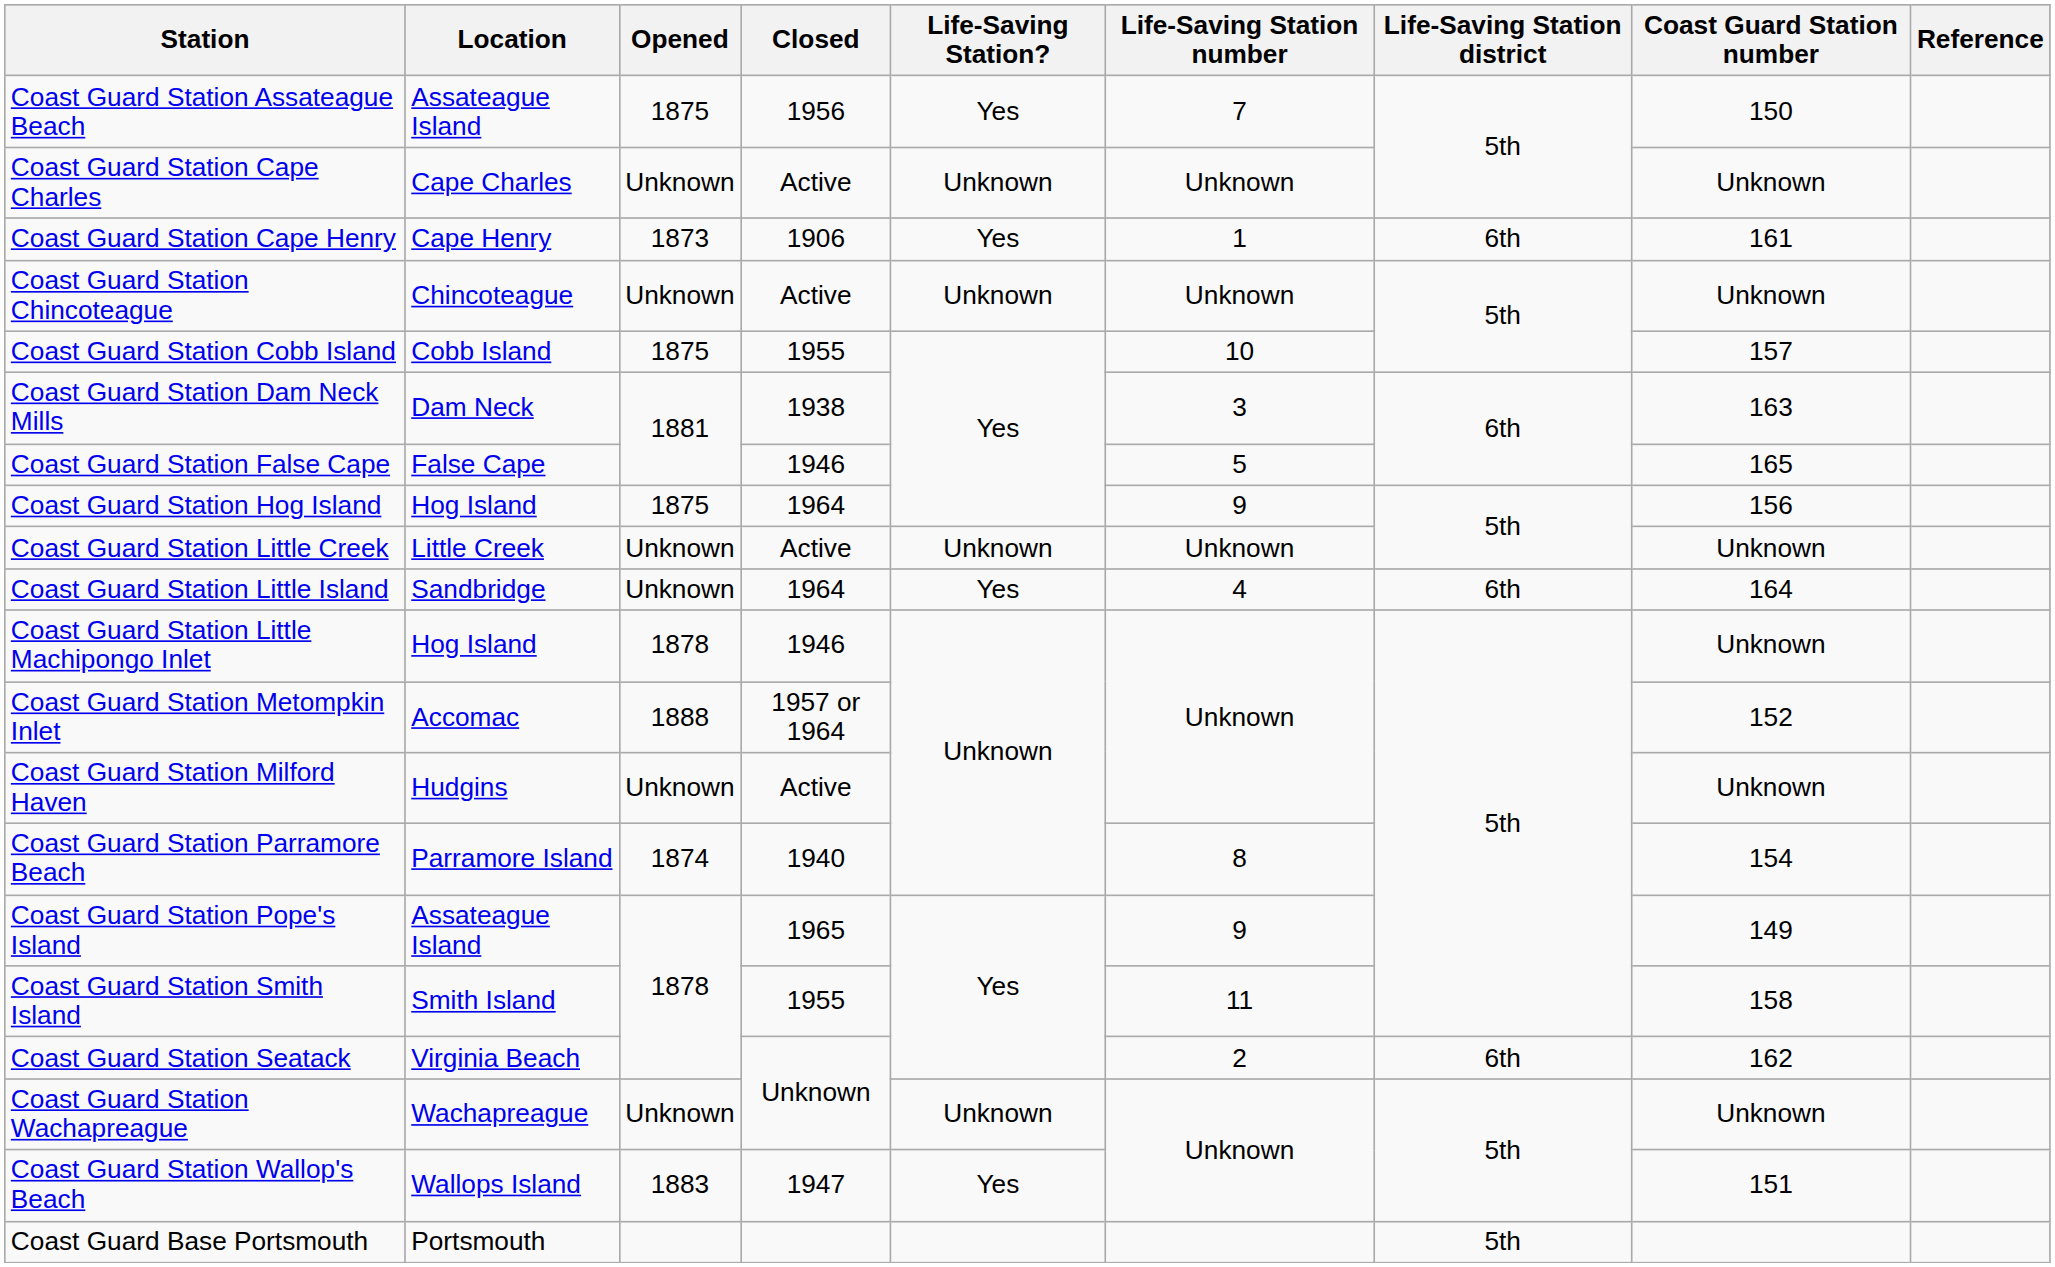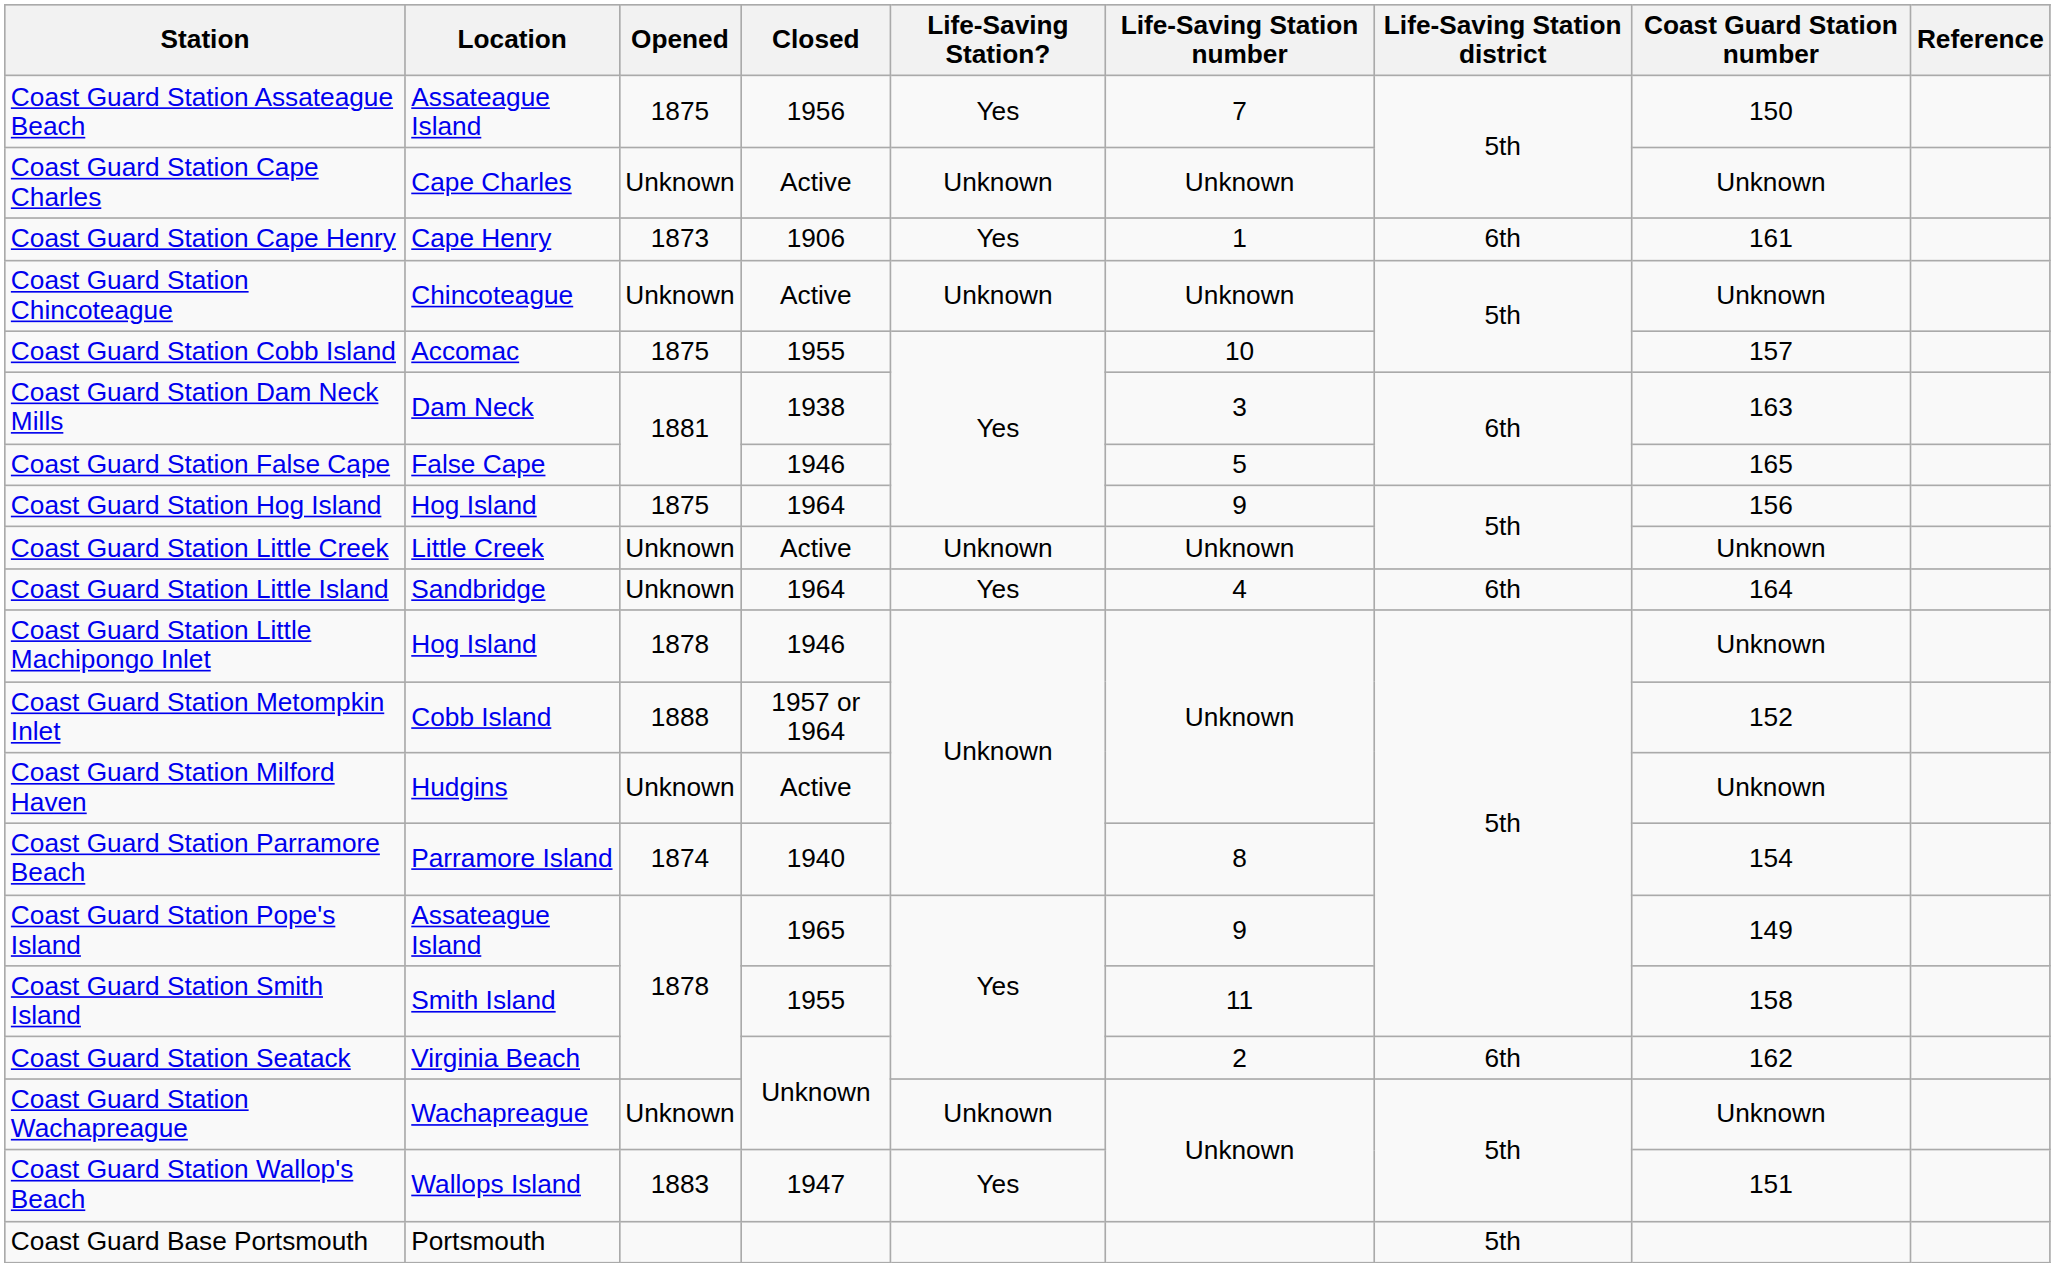 <table class="wikitable sortable" style="text-align:left;">
 <tr>
 <th>Station</th>
 <th>Location</th>
 <th>Opened</th>
 <th>Closed</th>
 <th>Life-Saving Station?</th>
 <th>Life-Saving Station number</th>
 <th>Life-Saving Station district</th>
 <th>Coast Guard Station number</th>
 <th>Reference</th>
 </tr>
 <tr>
 <td><a href='#'>Coast Guard Station Assateague Beach</a></td>
 <td><a href='#'>Assateague Island</a></td>
 <td align="center">1875</td>
 <td align="center">1956</td>
 <td align="center">Yes</td>
 <td align="center">7</td>
 <td rowspan="2" align="center">5th</td>
 <td align="center">150</td>
 <td align="center"></td>
 </tr>
 <tr>
 <td><a href='#'>Coast Guard Station Cape Charles</a></td>
 <td><a href='#'>Cape Charles</a></td>
 <td align="center">Unknown</td>
 <td align="center">Active</td>
 <td align="center">Unknown</td>
 <td align="center">Unknown</td>
 <td align="center">Unknown</td>
 <td align="center"></td>
 </tr>
 <tr>
 <td><a href='#'>Coast Guard Station Cape Henry</a></td>
 <td><a href='#'>Cape Henry</a></td>
 <td align="center">1873</td>
 <td align="center">1906</td>
 <td align="center">Yes</td>
 <td align="center">1</td>
 <td align="center">6th</td>
 <td align="center">161</td>
 <td align="center"></td>
 </tr>
 <tr>
 <td><a href='#'>Coast Guard Station Chincoteague</a></td>
 <td><a href='#'>Chincoteague</a></td>
 <td align="center">Unknown</td>
 <td align="center">Active</td>
 <td align="center">Unknown</td>
 <td align="center">Unknown</td>
 <td rowspan="2" align="center">5th</td>
 <td align="center">Unknown</td>
 <td align="center"></td>
 </tr>
 <tr>
 <td><a href='#'>Coast Guard Station Cobb Island</a></td>
-<td><a href='#'>Cobb Island</a></td>
+<td><a href='#'>Accomac</a></td>
 <td align="center">1875</td>
 <td align="center">1955</td>
 <td rowspan="4" align="center">Yes</td>
 <td align="center">10</td>
 <td align="center">157</td>
 <td align="center"></td>
 </tr>
 <tr>
 <td><a href='#'>Coast Guard Station Dam Neck Mills</a></td>
 <td><a href='#'>Dam Neck</a></td>
 <td rowspan="2" align="center">1881</td>
 <td align="center">1938</td>
 <td align="center">3</td>
 <td rowspan="2" align="center">6th</td>
 <td align="center">163</td>
 <td align="center"></td>
 </tr>
 <tr>
 <td><a href='#'>Coast Guard Station False Cape</a></td>
 <td><a href='#'>False Cape</a></td>
 <td align="center">1946</td>
 <td align="center">5</td>
 <td align="center">165</td>
 <td align="center"></td>
 </tr>
 <tr>
 <td><a href='#'>Coast Guard Station Hog Island</a></td>
 <td><a href='#'>Hog Island</a></td>
 <td align="center">1875</td>
 <td align="center">1964</td>
 <td align="center">9</td>
 <td rowspan="2" align="center">5th</td>
 <td align="center">156</td>
 <td align="center"></td>
 </tr>
 <tr>
 <td><a href='#'>Coast Guard Station Little Creek</a></td>
 <td><a href='#'>Little Creek</a></td>
 <td align="center">Unknown</td>
 <td align="center">Active</td>
 <td align="center">Unknown</td>
 <td align="center">Unknown</td>
 <td align="center">Unknown</td>
 <td align="center"></td>
 </tr>
 <tr>
 <td><a href='#'>Coast Guard Station Little Island</a></td>
 <td><a href='#'>Sandbridge</a></td>
 <td align="center">Unknown</td>
 <td align="center">1964</td>
 <td align="center">Yes</td>
 <td align="center">4</td>
 <td align="center">6th</td>
 <td align="center">164</td>
 <td align="center"></td>
 </tr>
 <tr>
 <td><a href='#'>Coast Guard Station Little Machipongo Inlet</a></td>
 <td><a href='#'>Hog Island</a></td>
 <td align="center">1878</td>
 <td align="center">1946</td>
 <td rowspan="4" align="center">Unknown</td>
 <td rowspan="3" align="center">Unknown</td>
 <td rowspan="6" align="center">5th</td>
 <td align="center">Unknown</td>
 <td align="center"></td>
 </tr>
 <tr>
 <td><a href='#'>Coast Guard Station Metompkin Inlet</a></td>
-<td><a href='#'>Accomac</a></td>
+<td><a href='#'>Cobb Island</a></td>
 <td align="center">1888</td>
 <td align="center">1957 or 1964</td>
 <td align="center">152</td>
 <td align="center"></td>
 </tr>
 <tr>
 <td><a href='#'>Coast Guard Station Milford Haven</a></td>
 <td><a href='#'>Hudgins</a></td>
 <td align="center">Unknown</td>
 <td align="center">Active</td>
 <td align="center">Unknown</td>
 <td align="center"></td>
 </tr>
 <tr>
 <td><a href='#'>Coast Guard Station Parramore Beach</a></td>
 <td><a href='#'>Parramore Island</a></td>
 <td align="center">1874</td>
 <td align="center">1940</td>
 <td align="center">8</td>
 <td align="center">154</td>
 <td align="center"></td>
 </tr>
 <tr>
 <td><a href='#'>Coast Guard Station Pope's Island</a></td>
 <td><a href='#'>Assateague Island</a></td>
 <td rowspan="3" align="center">1878</td>
 <td align="center">1965</td>
 <td rowspan="3" align="center">Yes</td>
 <td align="center">9</td>
 <td align="center">149</td>
 <td align="center"></td>
 </tr>
 <tr>
 <td><a href='#'>Coast Guard Station Smith Island</a></td>
 <td><a href='#'>Smith Island</a></td>
 <td align="center">1955</td>
 <td align="center">11</td>
 <td align="center">158</td>
 <td align="center"></td>
 </tr>
 <tr>
 <td><a href='#'>Coast Guard Station Seatack</a></td>
 <td><a href='#'>Virginia Beach</a></td>
 <td rowspan="2" align="center">Unknown</td>
 <td align="center">2</td>
 <td align="center">6th</td>
 <td align="center">162</td>
 <td align="center"></td>
 </tr>
 <tr>
 <td><a href='#'>Coast Guard Station Wachapreague</a></td>
 <td><a href='#'>Wachapreague</a></td>
 <td align="center">Unknown</td>
 <td align="center">Unknown</td>
 <td rowspan="2" align="center">Unknown</td>
 <td rowspan="2" align="center">5th</td>
 <td align="center">Unknown</td>
 <td align="center"></td>
 </tr>
 <tr>
 <td><a href='#'>Coast Guard Station Wallop's Beach</a></td>
 <td><a href='#'>Wallops Island</a></td>
 <td align="center">1883</td>
 <td align="center">1947</td>
 <td align="center">Yes</td>
 <td align="center">151</td>
 <td align="center"></td>
 </tr>
 <tr>
 <td>Coast Guard Base Portsmouth</td>
 <td>Portsmouth</td>
 <td></td>
 <td></td>
 <td></td>
 <td></td>
 <td align="center">5th</td>
 <td></td>
 <td align="center"></td>
 </tr>
 </table>
